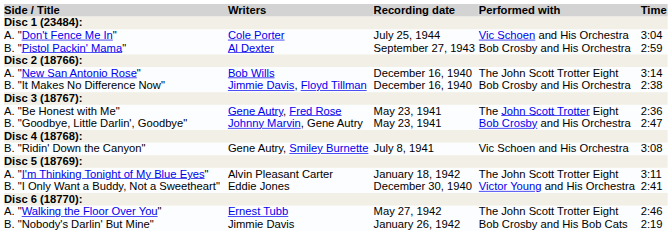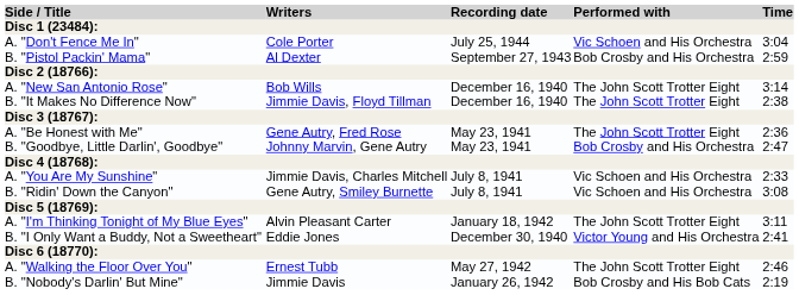 <table border="0" cellpadding="0" cellspacing="0" style="width: 75%; margin: 1em 1em 1em 0; background: #FCFDFF; border-collapse: collapse;">
 <tr bgcolor=#D3D3D4>
 <td><strong>Side / Title</strong></td>
 <td><strong>Writers</strong></td>
 <td><strong>Recording date</strong></td>
 <td><strong>Performed with</strong></td>
 <td><strong>Time</strong></td>
 </tr>
 <tr bgcolor=#F2F0E6>
 <td colspan=5><strong>Disc 1 (23484):</strong></td>
 </tr>
 <tr>
 <td>A.  "<a href='#'>Don't Fence Me In</a>"</td>
 <td><a href='#'>Cole Porter</a></td>
 <td>July 25, 1944</td>
 <td><a href='#'>Vic Schoen</a> and His Orchestra</td>
 <td>3:04</td>
 </tr>
 <tr>
 <td>B.  "<a href='#'>Pistol Packin' Mama</a>"</td>
 <td><a href='#'>Al Dexter</a></td>
 <td>September 27, 1943</td>
 <td>Bob Crosby and His Orchestra</td>
 <td>2:59</td>
 </tr>
 <tr bgcolor=#F2F0E6>
 <td colspan=5><strong>Disc 2 (18766):</strong></td>
 </tr>
 <tr>
 <td>A.  "<a href='#'>New San Antonio Rose</a>"</td>
 <td><a href='#'>Bob Wills</a></td>
 <td>December 16, 1940</td>
 <td>The John Scott Trotter Eight</td>
 <td>3:14</td>
 </tr>
 <tr>
 <td>B.  "It Makes No Difference Now"</td>
 <td><a href='#'>Jimmie Davis</a>, <a href='#'>Floyd Tillman</a></td>
 <td>December 16, 1940</td>
-<td>Bob Crosby and His Orchestra</td>
+<td>The <a href='#'>John Scott Trotter</a> Eight</td>
 <td>2:38</td>
 </tr>
 <tr bgcolor=#F2F0E6>
 <td colspan=5><strong>Disc 3 (18767):</strong></td>
 </tr>
 <tr>
 <td>A.  "Be Honest with Me"</td>
 <td><a href='#'>Gene Autry</a>, <a href='#'>Fred Rose</a></td>
 <td>May 23, 1941</td>
 <td>The <a href='#'>John Scott Trotter</a> Eight</td>
 <td>2:36</td>
 </tr>
 <tr>
 <td>B.  "Goodbye, Little Darlin', Goodbye"</td>
 <td><a href='#'>Johnny Marvin</a>, Gene Autry</td>
 <td>May 23, 1941</td>
 <td><a href='#'>Bob Crosby</a> and His Orchestra</td>
 <td>2:47</td>
 </tr>
 <tr bgcolor=#F2F0E6>
 <td colspan=5><strong>Disc 4 (18768):</strong></td>
+</tr>
+<tr>
+<td>A.  "<a href='#'>You Are My Sunshine</a>"</td>
+<td>Jimmie Davis, Charles Mitchell</td>
+<td>July 8, 1941</td>
+<td>Vic Schoen and His Orchestra</td>
+<td>2:33</td>
 </tr>
 <tr>
 <td>B.  "Ridin' Down the Canyon"</td>
 <td>Gene Autry, <a href='#'>Smiley Burnette</a></td>
 <td>July 8, 1941</td>
 <td>Vic Schoen and His Orchestra</td>
 <td>3:08</td>
 </tr>
 <tr bgcolor=#F2F0E6>
 <td colspan=5><strong>Disc 5 (18769):</strong></td>
 </tr>
 <tr>
 <td>A.  "<a href='#'>I'm Thinking Tonight of My Blue Eyes</a>"</td>
 <td>Alvin Pleasant Carter</td>
 <td>January 18, 1942</td>
 <td>The John Scott Trotter Eight</td>
 <td>3:11</td>
 </tr>
 <tr>
 <td>B.  "I Only Want a Buddy, Not a Sweetheart"</td>
 <td>Eddie Jones</td>
 <td>December 30, 1940</td>
 <td><a href='#'>Victor Young</a> and His Orchestra</td>
 <td>2:41</td>
 </tr>
 <tr bgcolor=#F2F0E6>
 <td colspan=5><strong>Disc 6 (18770):</strong></td>
 </tr>
 <tr>
 <td>A.  "<a href='#'>Walking the Floor Over You</a>"</td>
 <td><a href='#'>Ernest Tubb</a></td>
 <td>May 27, 1942</td>
 <td>The John Scott Trotter Eight</td>
 <td>2:46</td>
 </tr>
 <tr>
 <td>B.  "Nobody's Darlin' But Mine"</td>
 <td>Jimmie Davis</td>
 <td>January 26, 1942</td>
 <td>Bob Crosby and His Bob Cats</td>
 <td>2:19</td>
 </tr>
 </table>
